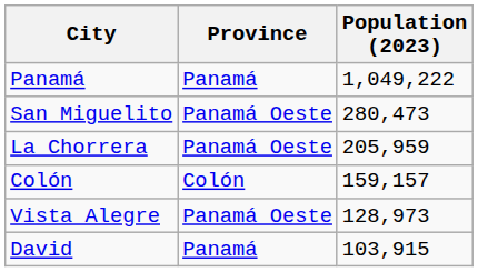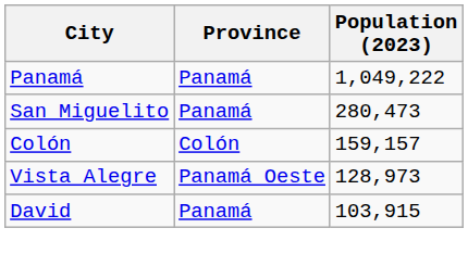 <table class="wikitable sortable sticky-header col3right">
 <tr>
 <th>City</th>
 <th>Province</th>
 <th>Population<br>(2023)</th>
 </tr>
 <tr>
 <td><a href='#'>Panamá</a></td>
 <td><a href='#'>Panamá</a></td>
 <td>1,049,222</td>
 </tr>
 <tr>
 <td><a href='#'>San Miguelito</a></td>
-<td><a href='#'>Panamá Oeste</a></td>
+<td><a href='#'>Panamá</a></td>
 <td>280,473</td>
-</tr>
-<tr>
-<td><a href='#'>La Chorrera</a></td>
-<td><a href='#'>Panamá Oeste</a></td>
-<td>205,959</td>
 </tr>
 <tr>
 <td><a href='#'>Colón</a></td>
 <td><a href='#'>Colón</a></td>
 <td>159,157</td>
 </tr>
 <tr>
 <td><a href='#'>Vista Alegre</a></td>
 <td><a href='#'>Panamá Oeste</a></td>
 <td>128,973</td>
 </tr>
 <tr>
 <td><a href='#'>David</a></td>
 <td><a href='#'>Panamá</a></td>
 <td>103,915</td>
 </tr>
 </table>
